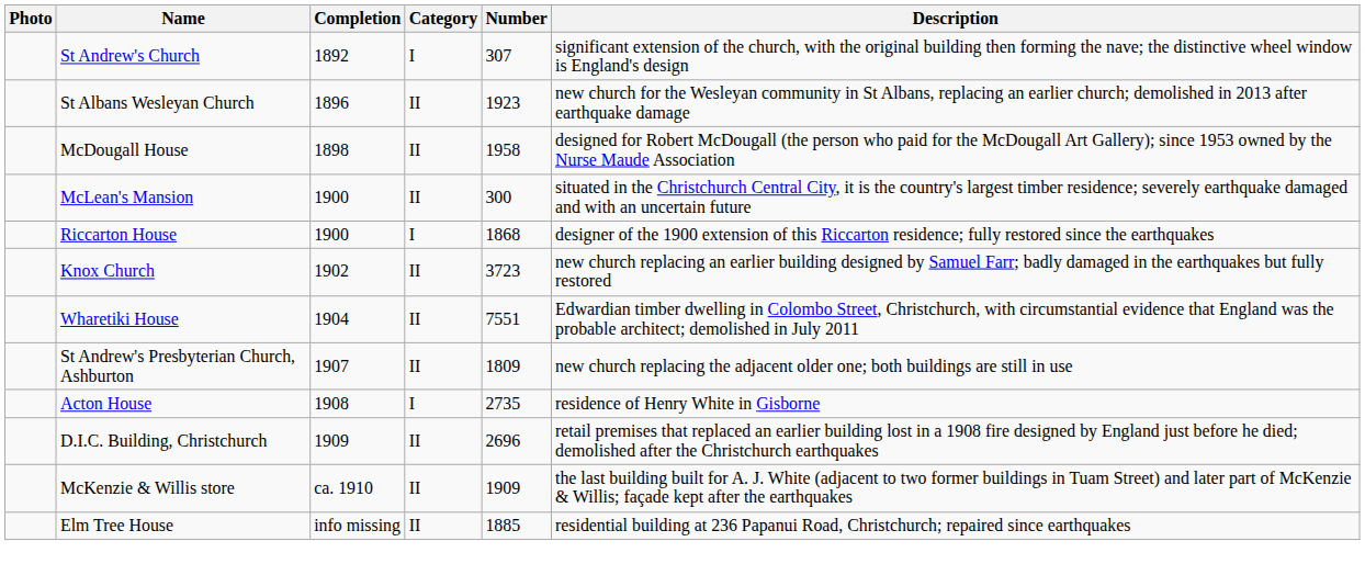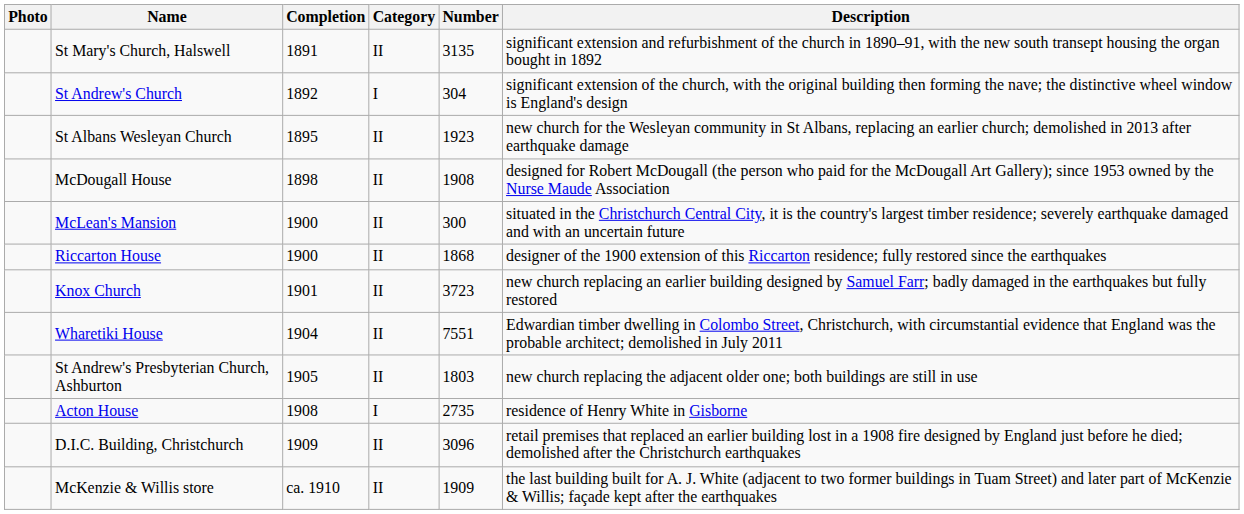 <table class=wikitable>
 <tr>
 <th>Photo</th>
 <th>Name</th>
 <th>Completion</th>
 <th>Category</th>
 <th>Number</th>
 <th>Description</th>
 </tr>
 <tr>
 <td></td>
+<td>St Mary's Church, Halswell</td>
+<td>1891</td>
+<td>II</td>
+<td>3135</td>
+<td>significant extension and refurbishment of the church in 1890–91, with the new south transept housing the organ bought in 1892</td>
+</tr>
+<tr>
+<td></td>
 <td><a href='#'>St Andrew's Church</a></td>
 <td>1892</td>
 <td>I</td>
-<td>307</td>
+<td>304</td>
 <td>significant extension of the church, with the original building then forming the nave; the distinctive wheel window is England's design</td>
 </tr>
 <tr>
 <td></td>
 <td>St Albans Wesleyan Church</td>
-<td>1896</td>
+<td>1895</td>
 <td>II</td>
 <td>1923</td>
 <td>new church for the Wesleyan community in St Albans, replacing an earlier church; demolished in 2013 after earthquake damage</td>
 </tr>
 <tr>
 <td></td>
 <td>McDougall House</td>
 <td>1898</td>
 <td>II</td>
-<td>1958</td>
+<td>1908</td>
 <td>designed for Robert McDougall (the person who paid for the McDougall Art Gallery); since 1953 owned by the <a href='#'>Nurse Maude</a> Association</td>
 </tr>
 <tr>
 <td></td>
 <td><a href='#'>McLean's Mansion</a></td>
 <td>1900</td>
 <td>II</td>
 <td>300</td>
 <td>situated in the <a href='#'>Christchurch Central City</a>, it is the country's largest timber residence; severely earthquake damaged and with an uncertain future</td>
 </tr>
 <tr>
 <td></td>
 <td><a href='#'>Riccarton House</a></td>
 <td>1900</td>
-<td>I</td>
+<td>II</td>
 <td>1868</td>
 <td>designer of the 1900 extension of this <a href='#'>Riccarton</a> residence; fully restored since the earthquakes</td>
 </tr>
 <tr>
 <td></td>
 <td><a href='#'>Knox Church</a></td>
-<td>1902</td>
+<td>1901</td>
 <td>II</td>
 <td>3723</td>
 <td>new church replacing an earlier building designed by <a href='#'>Samuel Farr</a>; badly damaged in the earthquakes but fully restored</td>
 </tr>
 <tr>
 <td></td>
 <td><a href='#'>Wharetiki House</a></td>
 <td>1904</td>
 <td>II</td>
 <td>7551</td>
 <td>Edwardian timber dwelling in <a href='#'>Colombo Street</a>, Christchurch, with circumstantial evidence that England was the probable architect; demolished in July 2011</td>
 </tr>
 <tr>
 <td></td>
 <td>St Andrew's Presbyterian Church, Ashburton</td>
-<td>1907</td>
+<td>1905</td>
 <td>II</td>
-<td>1809</td>
+<td>1803</td>
 <td>new church replacing the adjacent older one; both buildings are still in use</td>
 </tr>
 <tr>
 <td></td>
 <td><a href='#'>Acton House</a></td>
 <td>1908</td>
 <td>I</td>
 <td>2735</td>
 <td>residence of Henry White in <a href='#'>Gisborne</a></td>
 </tr>
 <tr>
 <td></td>
 <td>D.I.C. Building, Christchurch</td>
 <td>1909</td>
 <td>II</td>
-<td>2696</td>
+<td>3096</td>
 <td>retail premises that replaced an earlier building lost in a 1908 fire designed by England just before he died; demolished after the Christchurch earthquakes</td>
 </tr>
 <tr>
 <td></td>
 <td>McKenzie & Willis store</td>
 <td>ca. 1910</td>
 <td>II</td>
 <td>1909</td>
 <td>the last building built for A. J. White (adjacent to two former buildings in Tuam Street) and later part of McKenzie & Willis; façade kept after the earthquakes</td>
 </tr>
-<tr>
-<td></td>
-<td>Elm Tree House</td>
-<td>info missing</td>
-<td>II</td>
-<td>1885</td>
-<td>residential building at 236 Papanui Road, Christchurch; repaired since earthquakes</td>
-</tr>
 </table>
